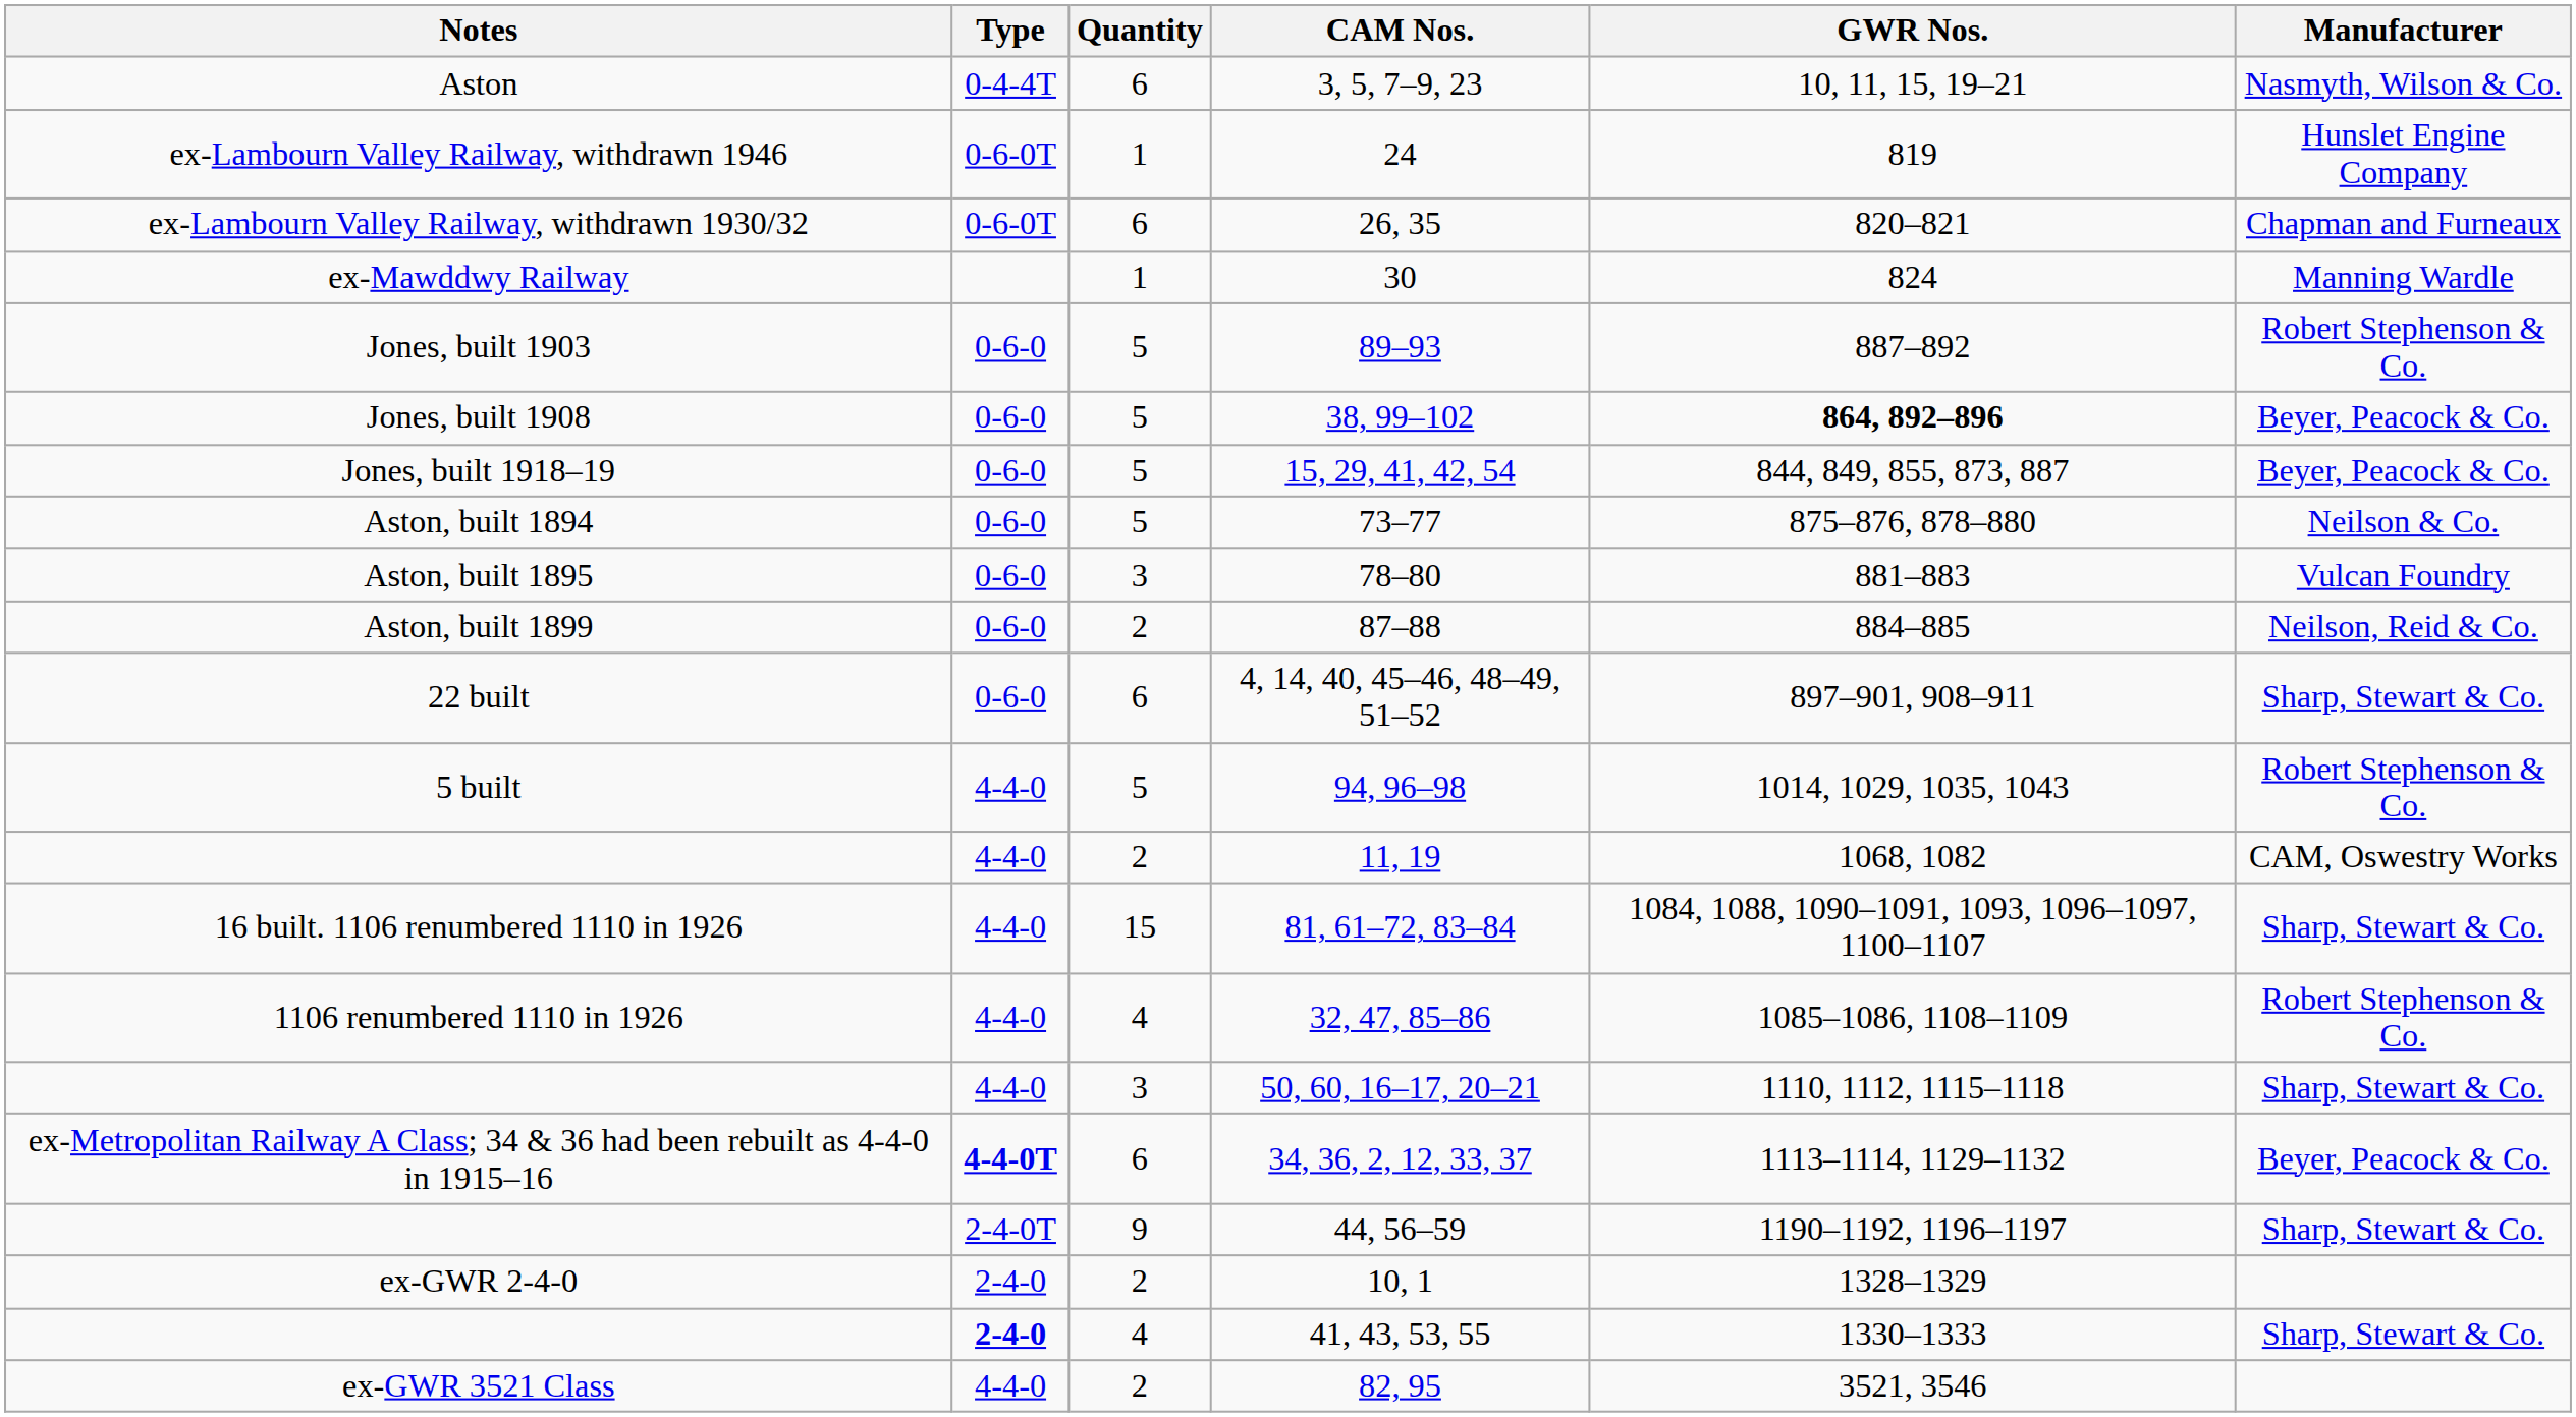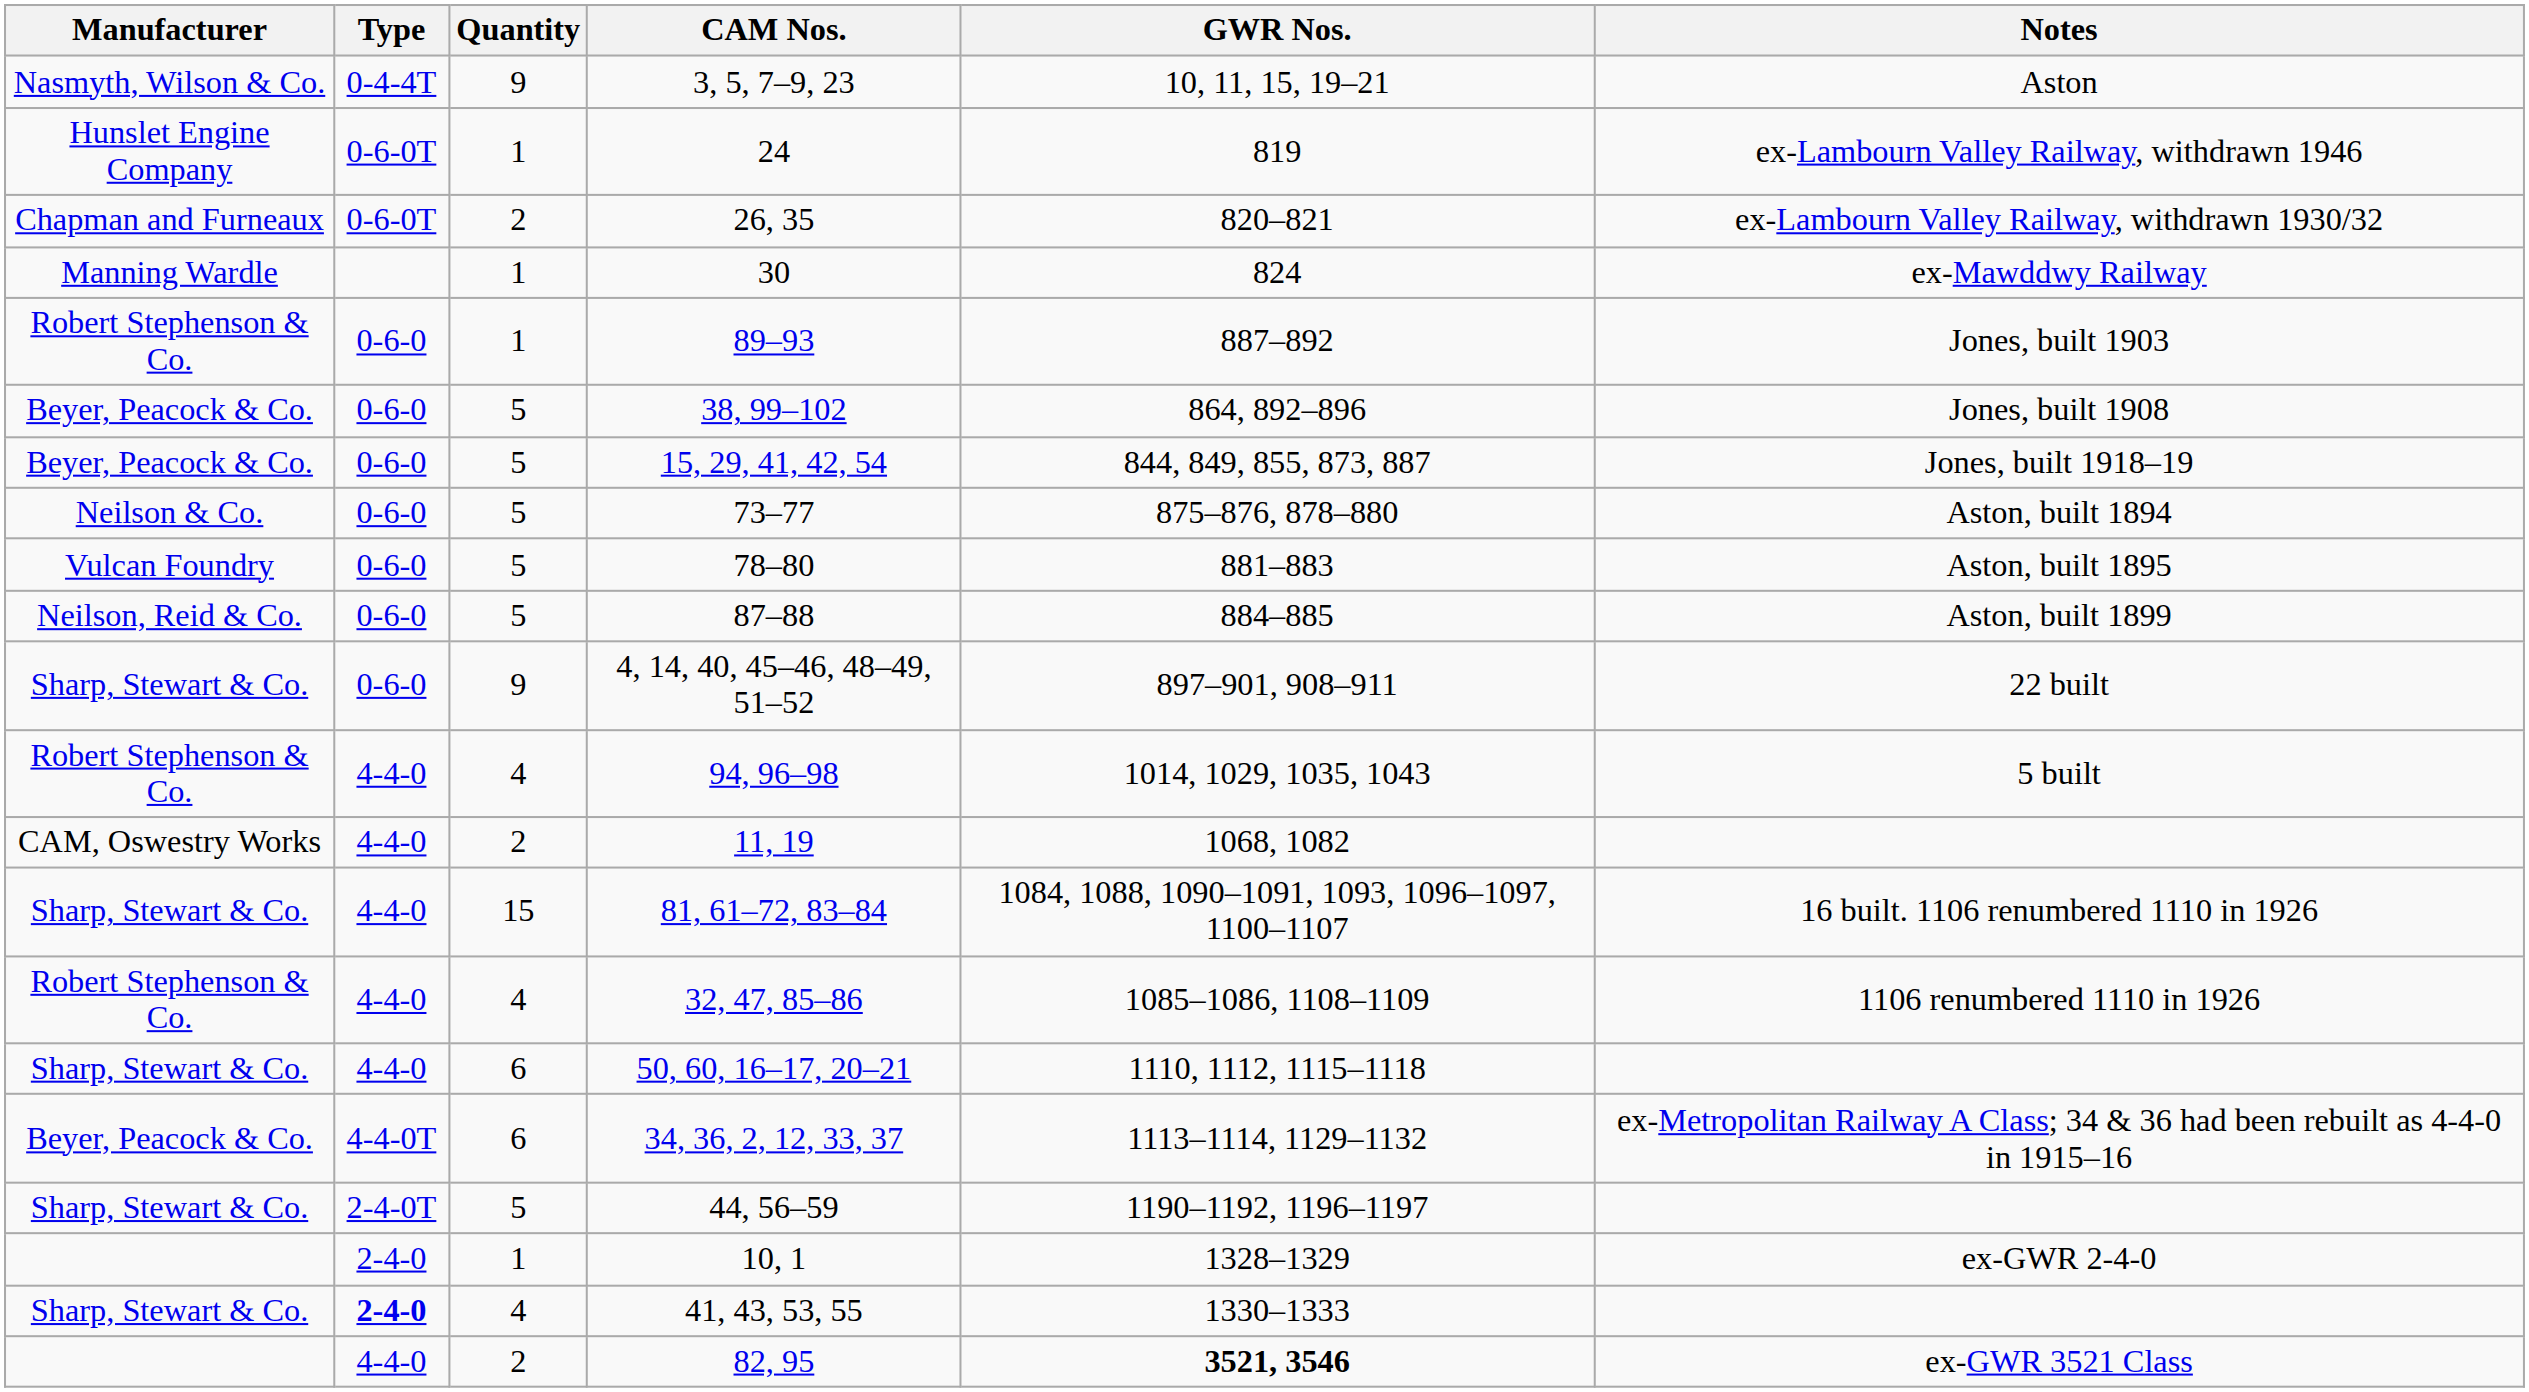 <table class=wikitable style=text-align:center>
 <tr>
-<th>Notes</th>
+<th>Manufacturer</th>
 <th>  Type  </th>
 <th>Quantity</th>
 <th>CAM Nos.</th>
 <th>GWR Nos.</th>
-<th>Manufacturer</th>
+<th>Notes</th>
 </tr>
 <tr>
-<td>Aston</td>
+<td><a href='#'>Nasmyth, Wilson & Co.</a></td>
 <td><a href='#'>0-4-4T</a></td>
-<td>6</td>
+<td>9</td>
 <td>3, 5, 7–9, 23</td>
 <td>10, 11, 15, 19–21</td>
-<td><a href='#'>Nasmyth, Wilson & Co.</a></td>
+<td>Aston</td>
 </tr>
 <tr>
-<td>ex-<a href='#'>Lambourn Valley Railway</a>, withdrawn 1946</td>
+<td><a href='#'>Hunslet Engine Company</a></td>
 <td><a href='#'>0-6-0T</a></td>
 <td>1</td>
 <td>24</td>
 <td>819</td>
-<td><a href='#'>Hunslet Engine Company</a></td>
+<td>ex-<a href='#'>Lambourn Valley Railway</a>, withdrawn 1946</td>
 </tr>
 <tr>
-<td>ex-<a href='#'>Lambourn Valley Railway</a>, withdrawn 1930/32</td>
+<td><a href='#'>Chapman and Furneaux</a></td>
 <td><a href='#'>0-6-0T</a></td>
-<td>6</td>
+<td>2</td>
 <td>26, 35</td>
 <td>820–821</td>
-<td><a href='#'>Chapman and Furneaux</a></td>
+<td>ex-<a href='#'>Lambourn Valley Railway</a>, withdrawn 1930/32</td>
 </tr>
 <tr>
-<td>ex-<a href='#'>Mawddwy Railway</a></td>
+<td><a href='#'>Manning Wardle</a></td>
 <td></td>
 <td>1</td>
 <td>30</td>
 <td>824</td>
-<td><a href='#'>Manning Wardle</a></td>
+<td>ex-<a href='#'>Mawddwy Railway</a></td>
 </tr>
 <tr>
-<td>Jones, built 1903</td>
+<td><a href='#'>Robert Stephenson & Co.</a></td>
 <td><a href='#'>0-6-0</a></td>
-<td>5</td>
+<td>1</td>
 <td><a href='#'>89–93</a></td>
 <td>887–892</td>
-<td><a href='#'>Robert Stephenson & Co.</a></td>
+<td>Jones, built 1903</td>
 </tr>
 <tr>
-<td>Jones, built 1908</td>
+<td><a href='#'>Beyer, Peacock & Co.</a></td>
 <td><a href='#'>0-6-0</a></td>
 <td>5</td>
 <td><a href='#'>38, 99–102</a></td>
-<td><strong>864, 892–896</strong></td>
-<td><a href='#'>Beyer, Peacock & Co.</a></td>
+<td>864, 892–896</td>
+<td>Jones, built 1908</td>
 </tr>
 <tr>
-<td>Jones, built 1918–19</td>
+<td><a href='#'>Beyer, Peacock & Co.</a></td>
 <td><a href='#'>0-6-0</a></td>
 <td>5</td>
 <td><a href='#'>15, 29, 41, 42, 54</a></td>
 <td>844, 849, 855, 873, 887</td>
-<td><a href='#'>Beyer, Peacock & Co.</a></td>
+<td>Jones, built 1918–19</td>
 </tr>
 <tr>
-<td>Aston, built 1894</td>
+<td><a href='#'>Neilson & Co.</a></td>
 <td><a href='#'>0-6-0</a></td>
 <td>5</td>
 <td>73–77</td>
 <td>875–876, 878–880</td>
-<td><a href='#'>Neilson & Co.</a></td>
+<td>Aston, built 1894</td>
 </tr>
 <tr>
-<td>Aston, built 1895</td>
+<td><a href='#'>Vulcan Foundry</a></td>
 <td><a href='#'>0-6-0</a></td>
-<td>3</td>
+<td>5</td>
 <td>78–80</td>
 <td>881–883</td>
-<td><a href='#'>Vulcan Foundry</a></td>
+<td>Aston, built 1895</td>
 </tr>
 <tr>
-<td>Aston, built 1899</td>
+<td><a href='#'>Neilson, Reid & Co.</a></td>
 <td><a href='#'>0-6-0</a></td>
-<td>2</td>
+<td>5</td>
 <td>87–88</td>
 <td>884–885</td>
-<td><a href='#'>Neilson, Reid & Co.</a></td>
+<td>Aston, built 1899</td>
 </tr>
 <tr>
-<td>22 built</td>
+<td><a href='#'>Sharp, Stewart & Co.</a></td>
 <td><a href='#'>0-6-0</a></td>
-<td>6</td>
+<td>9</td>
 <td>4, 14, 40, 45–46, 48–49, 51–52</td>
 <td>897–901, 908–911</td>
-<td><a href='#'>Sharp, Stewart & Co.</a></td>
+<td>22 built</td>
 </tr>
 <tr>
-<td>5 built</td>
+<td><a href='#'>Robert Stephenson & Co.</a></td>
 <td><a href='#'>4-4-0</a></td>
-<td>5</td>
+<td>4</td>
 <td><a href='#'>94, 96–98</a></td>
 <td>1014, 1029, 1035, 1043</td>
+<td>5 built</td>
+</tr>
+<tr>
+<td>CAM, Oswestry Works</td>
+<td><a href='#'>4-4-0</a></td>
+<td>2</td>
+<td><a href='#'>11, 19</a></td>
+<td>1068, 1082</td>
+<td></td>
+</tr>
+<tr>
+<td><a href='#'>Sharp, Stewart & Co.</a></td>
+<td><a href='#'>4-4-0</a></td>
+<td>15</td>
+<td><a href='#'>81, 61–72, 83–84</a></td>
+<td>1084, 1088, 1090–1091, 1093, 1096–1097, 1100–1107</td>
+<td>16 built. 1106 renumbered 1110 in 1926</td>
+</tr>
+<tr>
 <td><a href='#'>Robert Stephenson & Co.</a></td>
+<td><a href='#'>4-4-0</a></td>
+<td>4</td>
+<td><a href='#'>32, 47, 85–86</a></td>
+<td>1085–1086, 1108–1109</td>
+<td>1106 renumbered 1110 in 1926</td>
+</tr>
+<tr>
+<td><a href='#'>Sharp, Stewart & Co.</a></td>
+<td><a href='#'>4-4-0</a></td>
+<td>6</td>
+<td><a href='#'>50, 60, 16–17, 20–21</a></td>
+<td>1110, 1112, 1115–1118</td>
+<td></td>
+</tr>
+<tr>
+<td><a href='#'>Beyer, Peacock & Co.</a></td>
+<td><a href='#'>4-4-0T</a></td>
+<td>6</td>
+<td><a href='#'>34, 36, 2, 12, 33, 37</a></td>
+<td>1113–1114, 1129–1132</td>
+<td>ex-<a href='#'>Metropolitan Railway A Class</a>; 34 & 36 had been rebuilt as 4-4-0 in 1915–16</td>
+</tr>
+<tr>
+<td><a href='#'>Sharp, Stewart & Co.</a></td>
+<td><a href='#'>2-4-0T</a></td>
+<td>5</td>
+<td>44, 56–59</td>
+<td>1190–1192, 1196–1197</td>
+<td></td>
+</tr>
+<tr>
+<td></td>
+<td><a href='#'>2-4-0</a></td>
+<td>1</td>
+<td>10, 1</td>
+<td>1328–1329</td>
+<td>ex-GWR 2-4-0</td>
+</tr>
+<tr>
+<td><a href='#'>Sharp, Stewart & Co.</a></td>
+<td><strong><a href='#'>2-4-0</a></strong></td>
+<td>4</td>
+<td>41, 43, 53, 55</td>
+<td>1330–1333</td>
+<td></td>
 </tr>
 <tr>
 <td></td>
 <td><a href='#'>4-4-0</a></td>
 <td>2</td>
-<td><a href='#'>11, 19</a></td>
-<td>1068, 1082</td>
-<td>CAM, Oswestry Works</td>
-</tr>
-<tr>
-<td>16 built. 1106 renumbered 1110 in 1926</td>
-<td><a href='#'>4-4-0</a></td>
-<td>15</td>
-<td><a href='#'>81, 61–72, 83–84</a></td>
-<td>1084, 1088, 1090–1091, 1093, 1096–1097, 1100–1107</td>
-<td><a href='#'>Sharp, Stewart & Co.</a></td>
-</tr>
-<tr>
-<td>1106 renumbered 1110 in 1926</td>
-<td><a href='#'>4-4-0</a></td>
-<td>4</td>
-<td><a href='#'>32, 47, 85–86</a></td>
-<td>1085–1086, 1108–1109</td>
-<td><a href='#'>Robert Stephenson & Co.</a></td>
-</tr>
-<tr>
-<td></td>
-<td><a href='#'>4-4-0</a></td>
-<td>3</td>
-<td><a href='#'>50, 60, 16–17, 20–21</a></td>
-<td>1110, 1112, 1115–1118</td>
-<td><a href='#'>Sharp, Stewart & Co.</a></td>
-</tr>
-<tr>
-<td>ex-<a href='#'>Metropolitan Railway A Class</a>; 34 & 36 had been rebuilt as 4-4-0 in 1915–16</td>
-<td><strong><a href='#'>4-4-0T</a></strong></td>
-<td>6</td>
-<td><a href='#'>34, 36, 2, 12, 33, 37</a></td>
-<td>1113–1114, 1129–1132</td>
-<td><a href='#'>Beyer, Peacock & Co.</a></td>
-</tr>
-<tr>
-<td></td>
-<td><a href='#'>2-4-0T</a></td>
-<td>9</td>
-<td>44, 56–59</td>
-<td>1190–1192, 1196–1197</td>
-<td><a href='#'>Sharp, Stewart & Co.</a></td>
-</tr>
-<tr>
-<td>ex-GWR 2-4-0</td>
-<td><a href='#'>2-4-0</a></td>
-<td>2</td>
-<td>10, 1</td>
-<td>1328–1329</td>
-<td></td>
-</tr>
-<tr>
-<td></td>
-<td><strong><a href='#'>2-4-0</a></strong></td>
-<td>4</td>
-<td>41, 43, 53, 55</td>
-<td>1330–1333</td>
-<td><a href='#'>Sharp, Stewart & Co.</a></td>
-</tr>
-<tr>
+<td><a href='#'>82, 95</a></td>
+<td><strong>3521, 3546</strong></td>
 <td>ex-<a href='#'>GWR 3521 Class</a></td>
-<td><a href='#'>4-4-0</a></td>
-<td>2</td>
-<td><a href='#'>82, 95</a></td>
-<td>3521, 3546</td>
-<td></td>
 </tr>
 </table>
